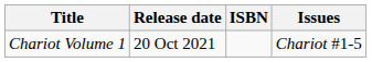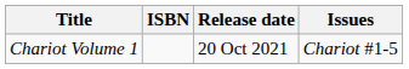 <table class="wikitable">
 <tr>
 <th>Title</th>
+<th>ISBN</th>
 <th>Release date</th>
-<th>ISBN</th>
 <th>Issues</th>
 </tr>
 <tr>
 <td><em>Chariot Volume 1</em></td>
+<td></td>
 <td>20 Oct 2021</td>
-<td></td>
 <td><em>Chariot</em> #1-5</td>
 </tr>
 </table>
